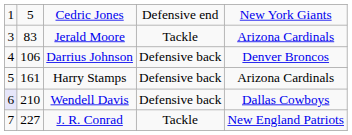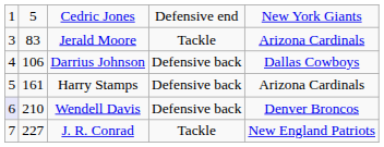 <table class="wikitable" style="text-align:center">
 <tr>
 <td>1</td>
 <td>5</td>
 <td><a href='#'>Cedric Jones</a></td>
 <td>Defensive end</td>
 <td><a href='#'>New York Giants</a></td>
 </tr>
 <tr>
 <td>3</td>
 <td>83</td>
 <td><a href='#'>Jerald Moore</a></td>
 <td>Tackle</td>
 <td><a href='#'>Arizona Cardinals</a></td>
 </tr>
 <tr>
 <td>4</td>
 <td>106</td>
 <td><a href='#'>Darrius Johnson</a></td>
 <td>Defensive back</td>
-<td><a href='#'>Denver Broncos</a></td>
+<td><a href='#'>Dallas Cowboys</a></td>
 </tr>
 <tr>
 <td>5</td>
 <td>161</td>
 <td>Harry Stamps</td>
 <td>Defensive back</td>
 <td>Arizona Cardinals</td>
 </tr>
 <tr>
 <td style="background: lavender;">6</td>
 <td>210</td>
 <td><a href='#'>Wendell Davis</a></td>
 <td>Defensive back</td>
-<td><a href='#'>Dallas Cowboys</a></td>
+<td><a href='#'>Denver Broncos</a></td>
 </tr>
 <tr>
 <td>7</td>
 <td>227</td>
 <td><a href='#'>J. R. Conrad</a></td>
 <td>Tackle</td>
 <td><a href='#'>New England Patriots</a></td>
 </tr>
 </table>
